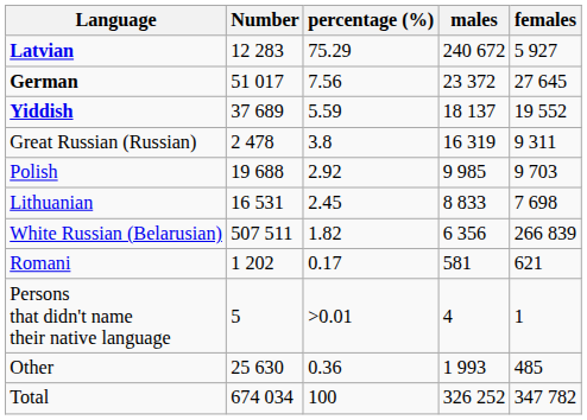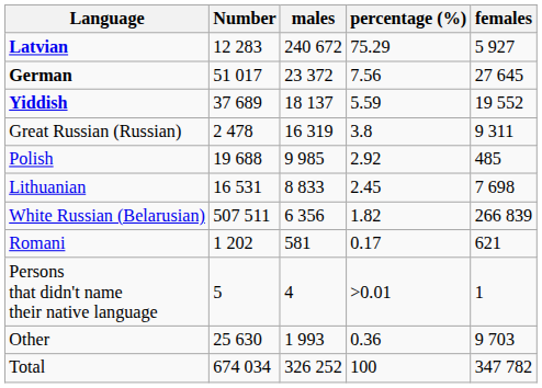 <table align="center" class="wikitable plainlinks TablePager">
 <tr>
 <th>Language</th>
 <th>Number</th>
+<th>males</th>
 <th>percentage (%)</th>
-<th>males</th>
 <th>females</th>
 </tr>
 <tr ---->
 <td><strong><a href='#'>Latvian</a></strong></td>
 <td>12 283</td>
+<td>240 672</td>
 <td>75.29</td>
-<td>240 672</td>
 <td>5 927</td>
 </tr>
 <tr ---->
 <td><strong>German</strong></td>
 <td>51 017</td>
+<td>23 372</td>
 <td>7.56</td>
-<td>23 372</td>
 <td>27 645</td>
 </tr>
 <tr ---->
 <td><strong><a href='#'>Yiddish</a></strong></td>
 <td>37 689</td>
+<td>18 137</td>
 <td>5.59</td>
-<td>18 137</td>
 <td>19 552</td>
 </tr>
 <tr ---->
 <td>Great Russian (Russian)</td>
 <td>2 478</td>
+<td>16 319</td>
 <td>3.8</td>
-<td>16 319</td>
 <td>9 311</td>
 </tr>
 <tr ---->
 <td><a href='#'>Polish</a></td>
 <td>19 688</td>
+<td>9 985</td>
 <td>2.92</td>
-<td>9 985</td>
-<td>9 703</td>
+<td>485</td>
 </tr>
 <tr ---->
 <td><a href='#'>Lithuanian</a></td>
 <td>16 531</td>
+<td>8 833</td>
 <td>2.45</td>
-<td>8 833</td>
 <td>7 698</td>
 </tr>
 <tr ---->
 <td><a href='#'>White Russian (Belarusian)</a></td>
 <td>507 511</td>
+<td>6 356</td>
 <td>1.82</td>
-<td>6 356</td>
 <td>266 839</td>
 </tr>
 <tr ---->
 <td><a href='#'>Romani</a></td>
 <td>1 202</td>
+<td>581</td>
 <td>0.17</td>
-<td>581</td>
 <td>621</td>
 </tr>
 <tr ---->
 <td>Persons <br>that didn't name<br> their native language</td>
 <td>5</td>
+<td>4</td>
 <td>>0.01</td>
-<td>4</td>
 <td>1</td>
 </tr>
 <tr ---->
 <td>Other</td>
 <td>25 630</td>
+<td>1 993</td>
 <td>0.36</td>
-<td>1 993</td>
-<td>485</td>
+<td>9 703</td>
 </tr>
 <tr ---->
 <td>Total</td>
 <td>674 034</td>
+<td>326 252</td>
 <td>100</td>
-<td>326 252</td>
 <td>347 782</td>
 </tr>
 </table>
